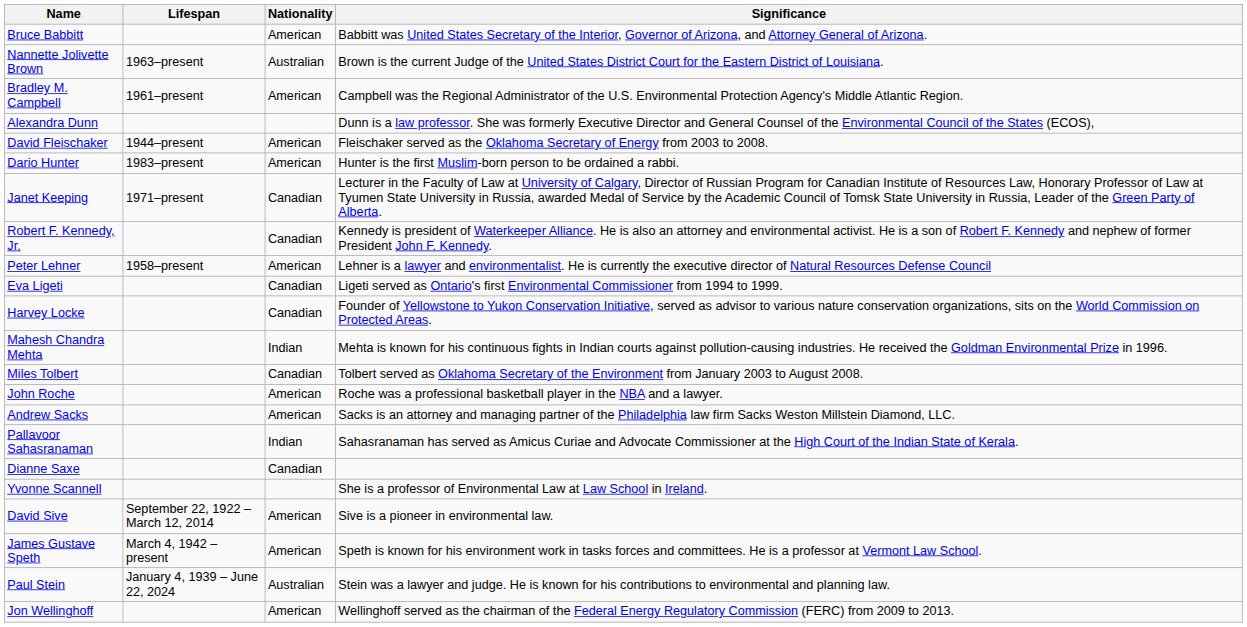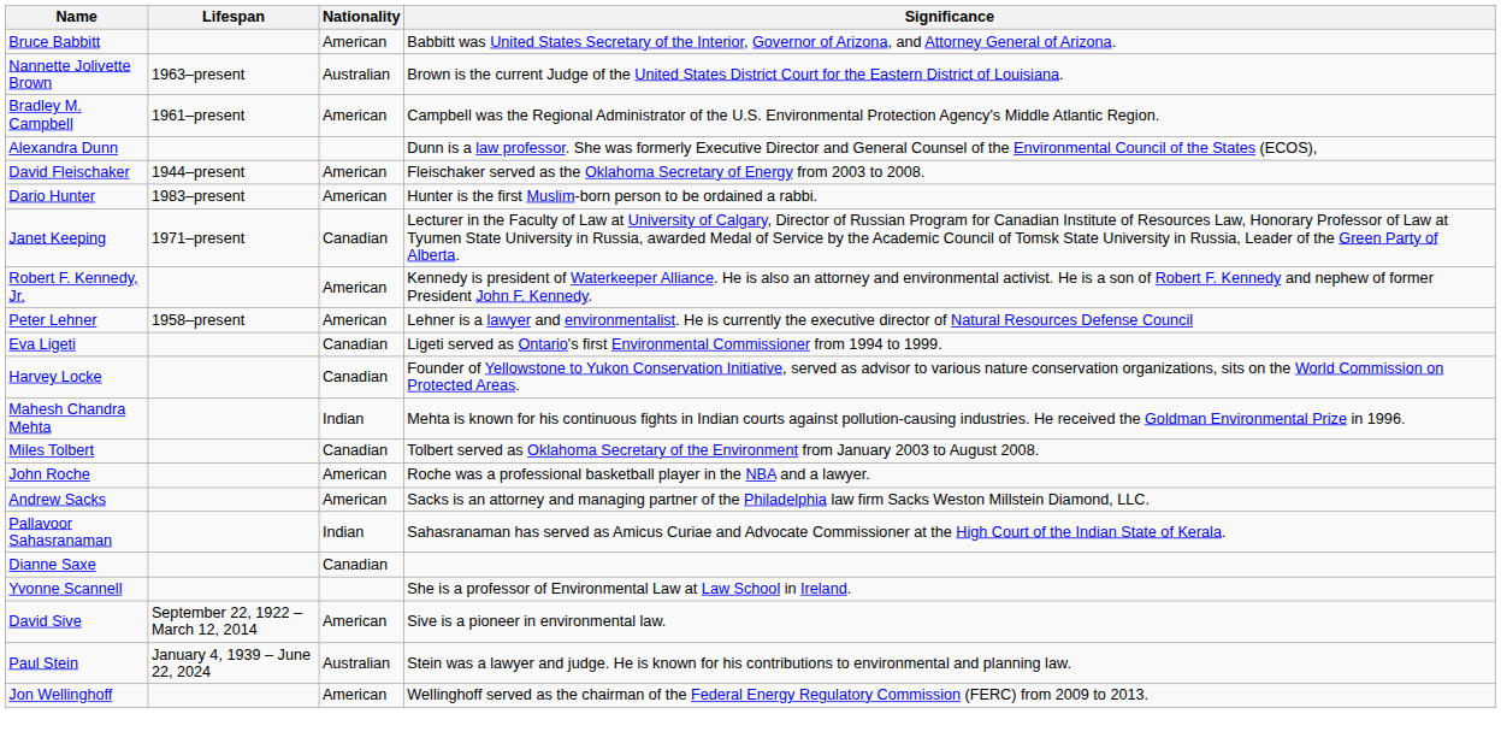 <table class="wikitable sortable">
 <tr>
 <th>Name</th>
 <th>Lifespan</th>
 <th>Nationality</th>
 <th>Significance</th>
 </tr>
 <tr>
 <td><a href='#'>Bruce Babbitt</a></td>
 <td></td>
 <td>American</td>
 <td>Babbitt was <a href='#'>United States Secretary of the Interior</a>, <a href='#'>Governor of Arizona</a>, and <a href='#'>Attorney General of Arizona</a>.</td>
 </tr>
 <tr>
 <td><a href='#'>Nannette Jolivette Brown</a></td>
 <td>1963–present</td>
 <td>Australian</td>
 <td>Brown is the current Judge of the <a href='#'>United States District Court for the Eastern District of Louisiana</a>.</td>
 </tr>
 <tr>
 <td><a href='#'>Bradley M. Campbell</a></td>
 <td>1961–present</td>
 <td>American</td>
 <td>Campbell was the Regional Administrator of the U.S. Environmental Protection Agency's Middle Atlantic Region.</td>
 </tr>
 <tr>
 <td><a href='#'>Alexandra Dunn</a></td>
 <td></td>
 <td></td>
 <td>Dunn is a <a href='#'>law professor</a>. She was formerly Executive Director and General Counsel of the <a href='#'>Environmental Council of the States</a> (ECOS),</td>
 </tr>
 <tr>
 <td><a href='#'>David Fleischaker</a></td>
 <td>1944–present</td>
 <td>American</td>
 <td>Fleischaker served as the <a href='#'>Oklahoma Secretary of Energy</a> from 2003 to 2008.</td>
 </tr>
 <tr>
 <td><a href='#'>Dario Hunter</a></td>
 <td>1983–present</td>
 <td>American</td>
 <td>Hunter is the first <a href='#'>Muslim</a>-born person to be ordained a rabbi.</td>
 </tr>
 <tr>
 <td><a href='#'>Janet Keeping</a></td>
 <td>1971–present</td>
 <td>Canadian</td>
 <td>Lecturer in the Faculty of Law at <a href='#'>University of Calgary</a>, Director of Russian Program for Canadian Institute of Resources Law, Honorary Professor of Law at Tyumen State University in Russia, awarded Medal of Service by the Academic Council of Tomsk State University in Russia, Leader of the <a href='#'>Green Party of Alberta</a>.</td>
 </tr>
 <tr>
 <td><a href='#'>Robert F. Kennedy, Jr.</a></td>
 <td></td>
-<td>Canadian</td>
+<td>American</td>
 <td>Kennedy is president of <a href='#'>Waterkeeper Alliance</a>. He is also an attorney and environmental activist. He is a son of <a href='#'>Robert F. Kennedy</a> and nephew of former President <a href='#'>John F. Kennedy</a>.</td>
 </tr>
 <tr>
 <td><a href='#'>Peter Lehner</a></td>
 <td>1958–present</td>
 <td>American</td>
 <td>Lehner is a <a href='#'>lawyer</a> and <a href='#'>environmentalist</a>. He is currently the executive director of <a href='#'>Natural Resources Defense Council</a></td>
 </tr>
 <tr>
 <td><a href='#'>Eva Ligeti</a></td>
 <td></td>
 <td>Canadian</td>
 <td>Ligeti served as <a href='#'>Ontario</a>'s first <a href='#'>Environmental Commissioner</a> from 1994 to 1999.</td>
 </tr>
 <tr>
 <td><a href='#'>Harvey Locke</a></td>
 <td></td>
 <td>Canadian</td>
 <td>Founder of <a href='#'>Yellowstone to Yukon Conservation Initiative</a>, served as advisor to various nature conservation organizations, sits on the <a href='#'>World Commission on Protected Areas</a>.</td>
 </tr>
 <tr>
 <td><a href='#'>Mahesh Chandra Mehta</a></td>
 <td></td>
 <td>Indian</td>
 <td>Mehta is known for his continuous fights in Indian courts against pollution-causing industries. He received the <a href='#'>Goldman Environmental Prize</a> in 1996.</td>
 </tr>
 <tr>
 <td><a href='#'>Miles Tolbert</a></td>
 <td></td>
 <td>Canadian</td>
 <td>Tolbert served as <a href='#'>Oklahoma Secretary of the Environment</a> from January 2003 to August 2008.</td>
 </tr>
 <tr>
 <td><a href='#'>John Roche</a></td>
 <td></td>
 <td>American</td>
 <td>Roche was a professional basketball player in the <a href='#'>NBA</a> and a lawyer.</td>
 </tr>
 <tr>
 <td><a href='#'>Andrew Sacks</a></td>
 <td></td>
 <td>American</td>
 <td>Sacks is an attorney and managing partner of the <a href='#'>Philadelphia</a> law firm Sacks Weston Millstein Diamond, LLC.</td>
 </tr>
 <tr>
 <td><a href='#'>Pallavoor Sahasranaman</a></td>
 <td></td>
 <td>Indian</td>
 <td>Sahasranaman has served as Amicus Curiae and Advocate Commissioner at the <a href='#'>High Court of the Indian State of Kerala</a>.</td>
 </tr>
 <tr>
 <td><a href='#'>Dianne Saxe</a></td>
 <td></td>
 <td>Canadian</td>
 <td></td>
 </tr>
 <tr>
 <td><a href='#'>Yvonne Scannell</a></td>
 <td></td>
 <td></td>
 <td>She is a professor of Environmental Law at <a href='#'>Law School</a> in <a href='#'>Ireland</a>.</td>
 </tr>
 <tr>
 <td><a href='#'>David Sive</a></td>
 <td>September 22, 1922 – March 12, 2014</td>
 <td>American</td>
 <td>Sive is a pioneer in environmental law.</td>
 </tr>
 <tr>
-<td><a href='#'>James Gustave Speth</a></td>
-<td>March 4, 1942 – present</td>
-<td>American</td>
-<td>Speth is known for his environment work in tasks forces and committees. He is a professor at <a href='#'>Vermont Law School</a>.</td>
-</tr>
-<tr>
 <td><a href='#'>Paul Stein</a></td>
 <td>January 4, 1939 – June 22, 2024</td>
 <td>Australian</td>
 <td>Stein was a lawyer and judge. He is known for his contributions to environmental and planning law.</td>
 </tr>
 <tr>
 <td><a href='#'>Jon Wellinghoff</a></td>
 <td></td>
 <td>American</td>
 <td>Wellinghoff served as the chairman of the <a href='#'>Federal Energy Regulatory Commission</a> (FERC) from 2009 to 2013.</td>
 </tr>
 </table>
